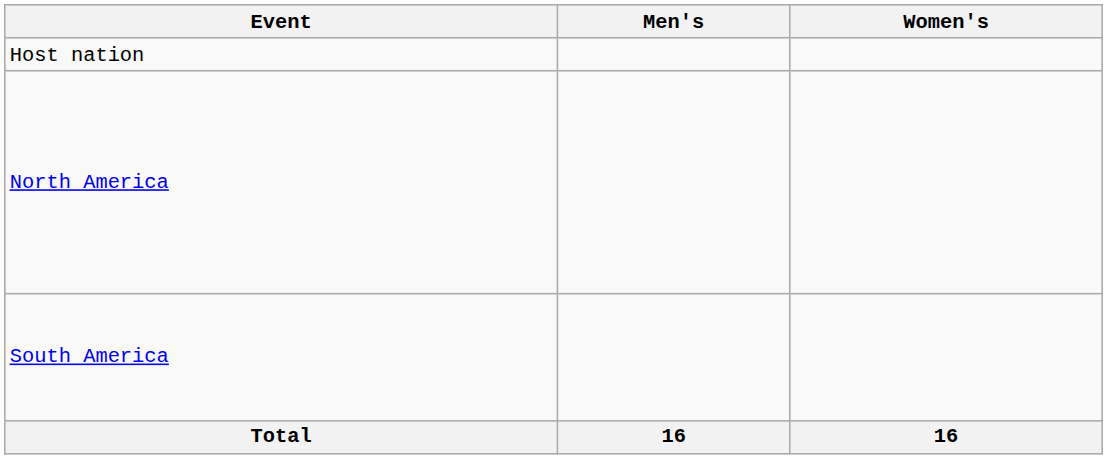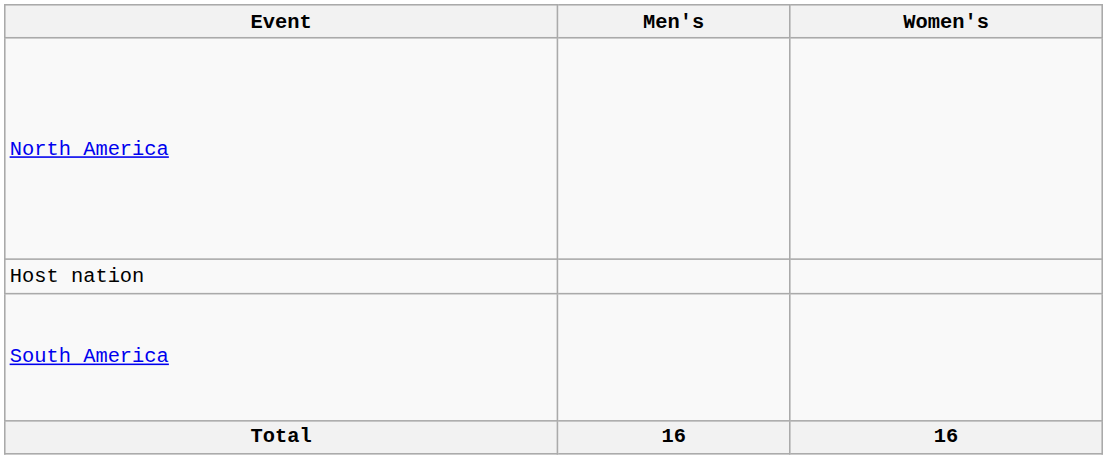 <table class="wikitable" width=700 style="text-align:center">
 <tr>
 <th>Event</th>
 <th>Men's</th>
 <th>Women's</th>
 </tr>
 <tr>
+<td align="left"><a href='#'>North America</a></td>
+<td align="left"><br><br><br><br><br><br><br><br><br></td>
+<td align="left"><br><br><br><br><br><br><br><br></td>
+</tr>
+<tr>
 <td align="left">Host nation</td>
 <td align="left"></td>
 <td align="left"></td>
-</tr>
-<tr>
-<td align="left"><a href='#'>North America</a></td>
-<td align="left"><br><br><br><br><br><br><br><br><br></td>
-<td align="left"><br><br><br><br><br><br><br><br></td>
 </tr>
 <tr>
 <td align="left"><a href='#'>South America</a></td>
 <td align="left"><br><br><br><br></td>
 <td align="left"><br><br><br><br><br></td>
 </tr>
 <tr>
 <th>Total</th>
 <th>16</th>
 <th>16</th>
 </tr>
 </table>
